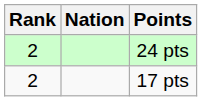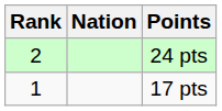 <table class="wikitable sortable" style="text-align:center">
 <tr>
 <th>Rank</th>
 <th>Nation</th>
 <th>Points</th>
 </tr>
 <tr style="background-color:#ccffcc">
 <td>2</td>
 <td align=left></td>
 <td>24 pts</td>
 </tr>
 <tr>
-<td>2</td>
+<td>1</td>
 <td align=left></td>
 <td>17 pts</td>
 </tr>
 </table>
